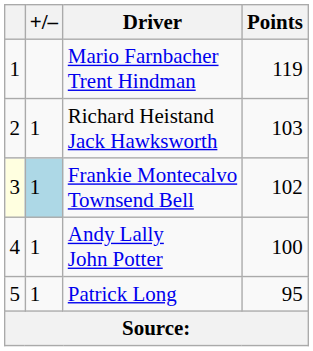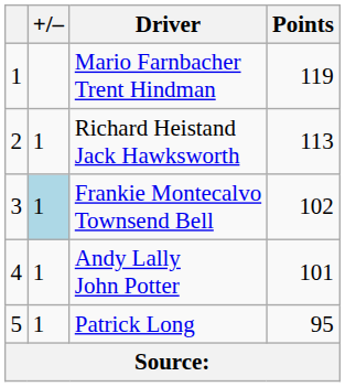 <table class="wikitable" style="font-size: 95%;">
 <tr>
 <th scope="col"></th>
 <th scope="col">+/–</th>
 <th scope="col">Driver</th>
 <th scope="col">Points</th>
 </tr>
 <tr>
 <td align=center>1</td>
 <td align="left"></td>
 <td> <a href='#'>Mario Farnbacher</a><br> <a href='#'>Trent Hindman</a></td>
 <td align=right>119</td>
 </tr>
 <tr>
 <td align=center>2</td>
 <td align="left"> 1</td>
 <td> Richard Heistand<br> <a href='#'>Jack Hawksworth</a></td>
-<td align=right>103</td>
+<td align=right>113</td>
 </tr>
 <tr>
-<td align=center style="background: lightyellow;">3</td>
+<td align=center>3</td>
 <td align="left" style="background: lightblue;"> 1</td>
 <td> <a href='#'>Frankie Montecalvo</a><br> <a href='#'>Townsend Bell</a></td>
 <td align=right>102</td>
 </tr>
 <tr>
 <td align=center>4</td>
 <td align="left"> 1</td>
 <td> <a href='#'>Andy Lally</a><br> <a href='#'>John Potter</a></td>
-<td align=right>100</td>
+<td align=right>101</td>
 </tr>
 <tr>
 <td align=center>5</td>
 <td align="left"> 1</td>
 <td> <a href='#'>Patrick Long</a></td>
 <td align=right>95</td>
 </tr>
 <tr>
 <th colspan=5>Source:</th>
 </tr>
 </table>
